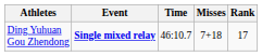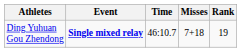 <table class="wikitable" style="font-size:90%">
 <tr>
 <th>Athletes</th>
 <th>Event</th>
 <th>Time</th>
 <th>Misses</th>
 <th>Rank</th>
 </tr>
 <tr align=center>
 <td align=left><a href='#'>Ding Yuhuan</a><br><a href='#'>Gou Zhendong</a></td>
 <td align=left><strong><a href='#'>Single mixed relay</a></strong></td>
 <td>46:10.7</td>
 <td>7+18</td>
-<td>17</td>
+<td>19</td>
 </tr>
 </table>
